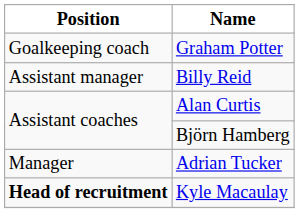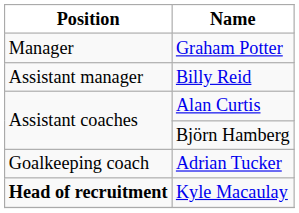 <table class="wikitable" style="text-align: left">
 <tr>
 <th style="background:white; color:black;">Position</th>
 <th style="background:white; color:black;">Name</th>
 </tr>
 <tr>
-<td>Goalkeeping coach</td>
+<td>Manager</td>
 <td> <a href='#'>Graham Potter</a></td>
 </tr>
 <tr>
 <td>Assistant manager</td>
 <td> <a href='#'>Billy Reid</a></td>
 </tr>
 <tr>
 <td rowspan=2>Assistant coaches</td>
 <td> <a href='#'>Alan Curtis</a></td>
 </tr>
 <tr>
 <td> Björn Hamberg</td>
 </tr>
 <tr>
-<td>Manager</td>
+<td>Goalkeeping coach</td>
 <td> <a href='#'>Adrian Tucker</a></td>
 </tr>
 <tr>
 <td><strong>Head of recruitment</strong></td>
 <td> <a href='#'>Kyle Macaulay</a></td>
 </tr>
 <tr>
 </tr>
 </table>
